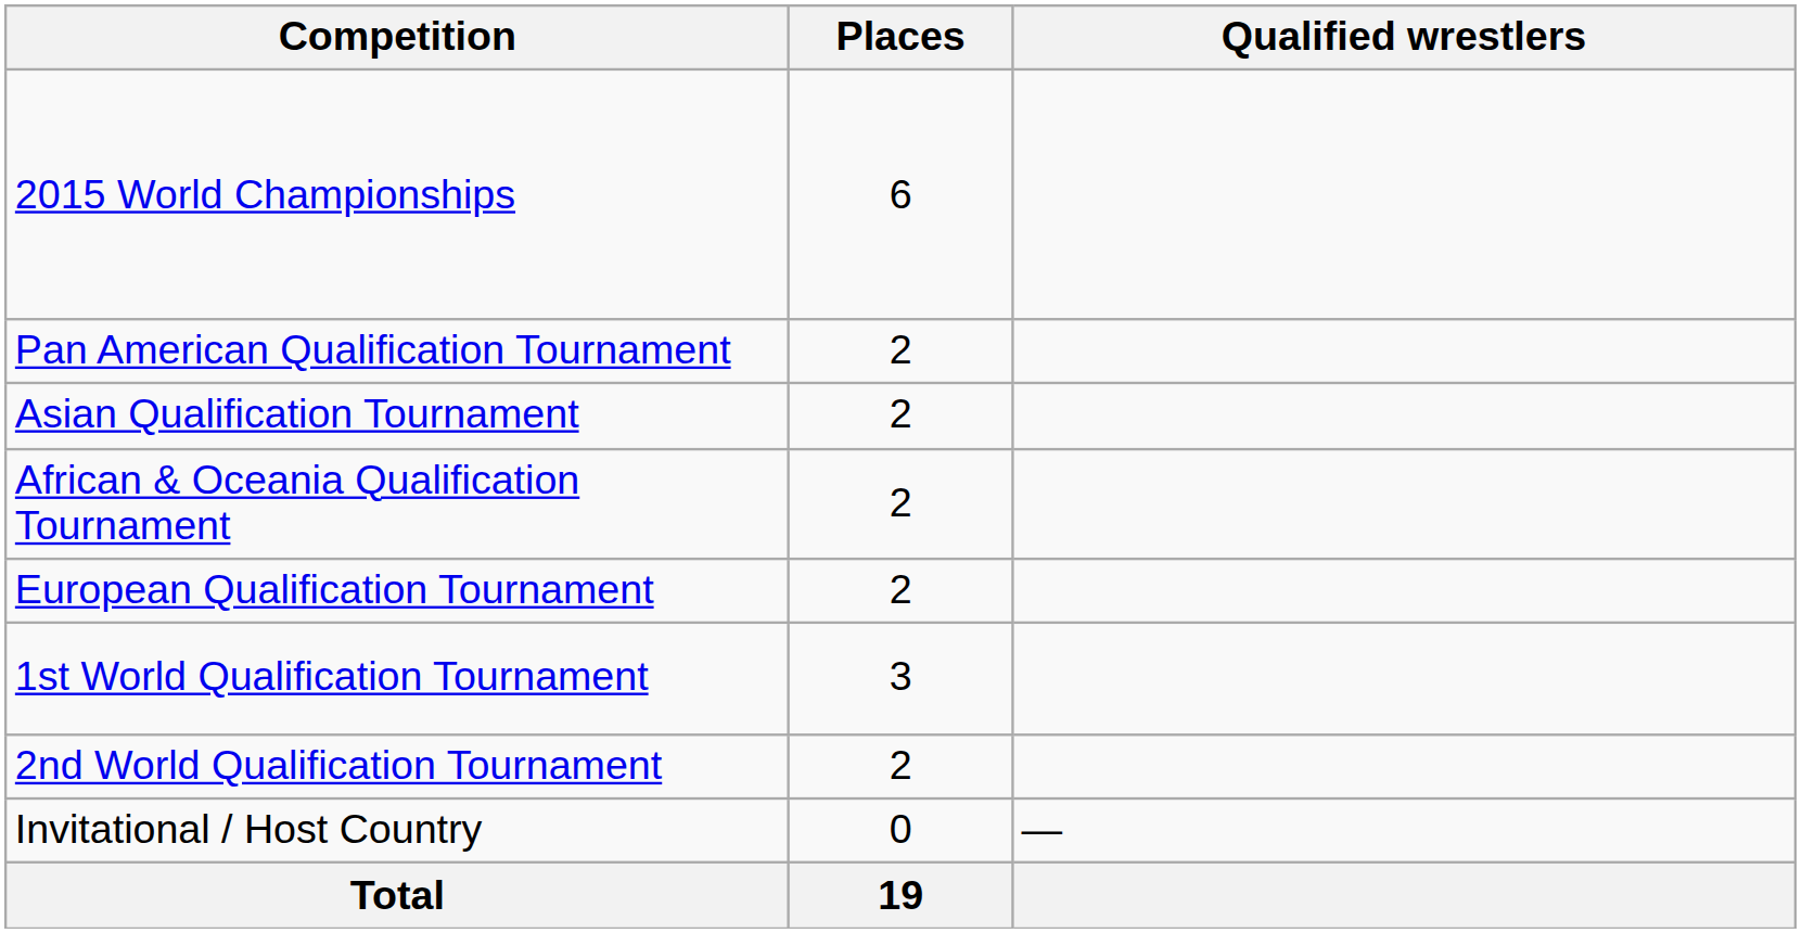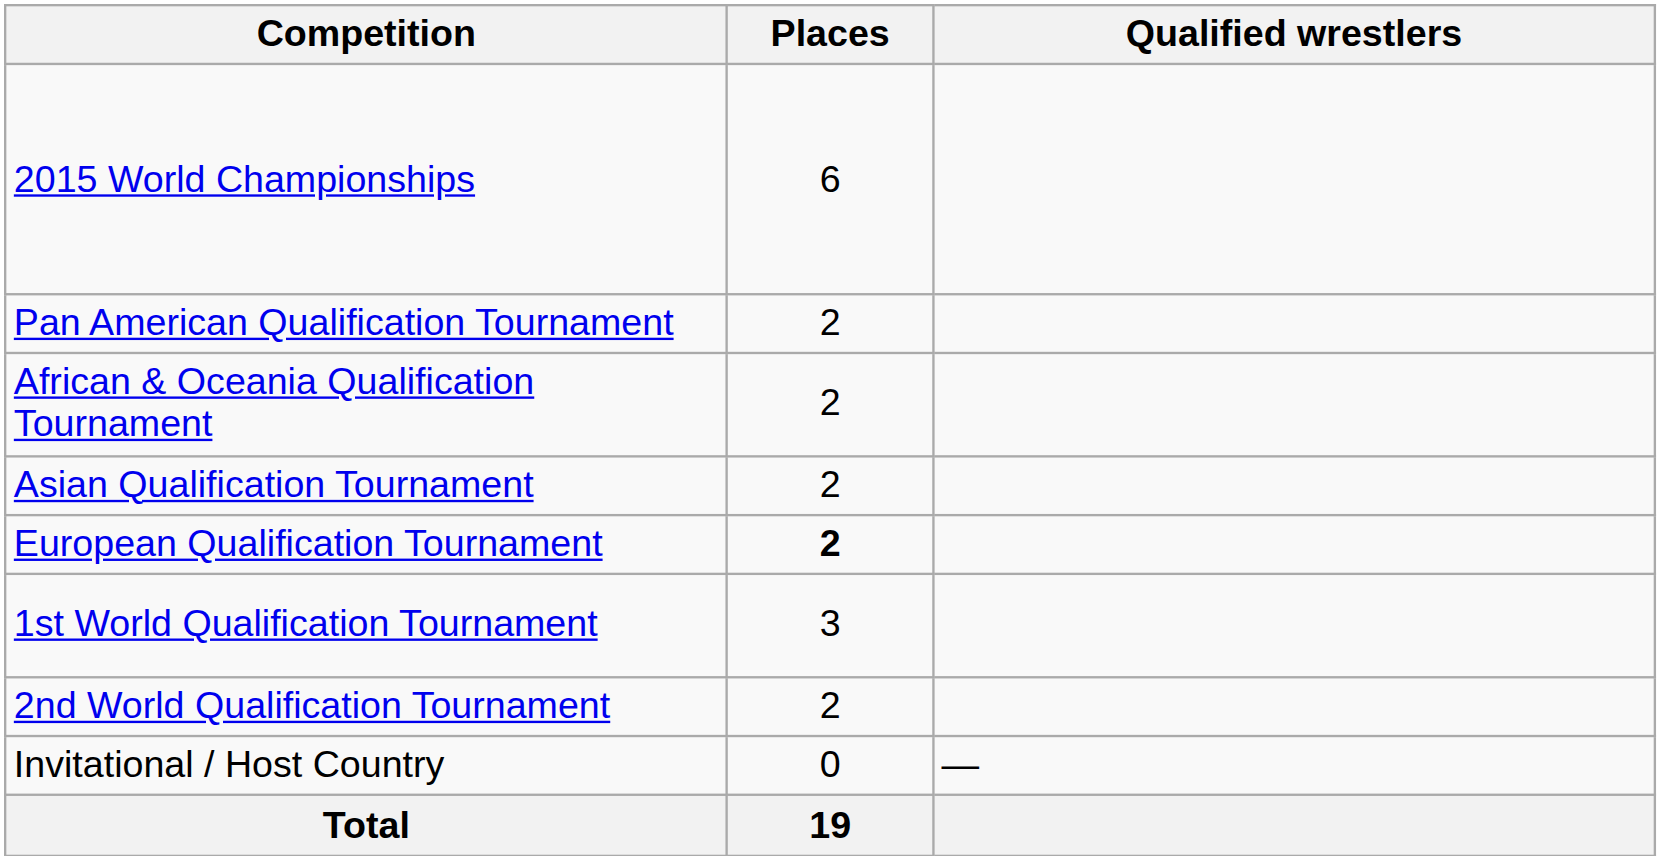 <table class = "wikitable">
 <tr>
 <th width=300>Competition</th>
 <th width=80>Places</th>
 <th width=300>Qualified wrestlers</th>
 </tr>
 <tr>
 <td><a href='#'>2015 World Championships</a></td>
 <td align="center">6</td>
 <td><br><br><br><br><br></td>
 </tr>
 <tr>
 <td><a href='#'>Pan American Qualification Tournament</a></td>
 <td align="center">2</td>
 <td><br></td>
 </tr>
 <tr>
+<td><a href='#'>African & Oceania Qualification Tournament</a></td>
+<td align="center">2</td>
+<td><br></td>
+</tr>
+<tr>
 <td><a href='#'>Asian Qualification Tournament</a></td>
 <td align="center">2</td>
 <td><br></td>
 </tr>
 <tr>
-<td><a href='#'>African & Oceania Qualification Tournament</a></td>
-<td align="center">2</td>
-<td><br></td>
-</tr>
-<tr>
 <td><a href='#'>European Qualification Tournament</a></td>
-<td align="center">2</td>
+<td align="center"><strong>2</strong></td>
 <td><br></td>
 </tr>
 <tr>
 <td><a href='#'>1st World Qualification Tournament</a></td>
 <td align="center">3</td>
 <td><br><br></td>
 </tr>
 <tr>
 <td><a href='#'>2nd World Qualification Tournament</a></td>
 <td align="center">2</td>
 <td><br></td>
 </tr>
 <tr>
 <td>Invitational / Host Country</td>
 <td align="center">0</td>
 <td>—</td>
 </tr>
 <tr>
 <th>Total</th>
 <th>19</th>
 <th></th>
 </tr>
 </table>
